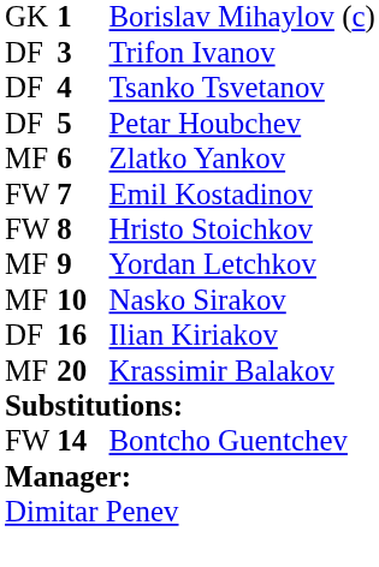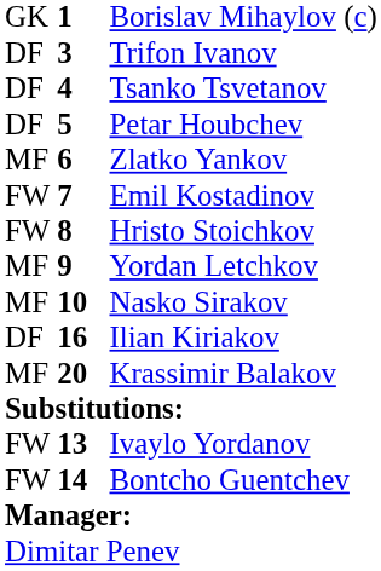 <table style="font-size: 90%" cellspacing="0" cellpadding="0">
 <tr>
 <th width="25"></th>
 <th width="25"></th>
 </tr>
 <tr>
 <td>GK</td>
 <td><strong>1</strong></td>
 <td><a href='#'>Borislav Mihaylov</a> (<a href='#'>c</a>)</td>
 </tr>
 <tr>
 <td>DF</td>
 <td><strong>3</strong></td>
 <td><a href='#'>Trifon Ivanov</a></td>
 </tr>
 <tr>
 <td>DF</td>
 <td><strong>4</strong></td>
 <td><a href='#'>Tsanko Tsvetanov</a></td>
 </tr>
 <tr>
 <td>DF</td>
 <td><strong>5</strong></td>
 <td><a href='#'>Petar Houbchev</a></td>
 </tr>
 <tr>
 <td>MF</td>
 <td><strong>6</strong></td>
 <td><a href='#'>Zlatko Yankov</a></td>
 <td></td>
 </tr>
 <tr>
 <td>FW</td>
 <td><strong>7</strong></td>
 <td><a href='#'>Emil Kostadinov</a></td>
 <td></td>
 <td></td>
 </tr>
 <tr>
 <td>FW</td>
 <td><strong>8</strong></td>
 <td><a href='#'>Hristo Stoichkov</a></td>
 <td></td>
 <td></td>
 </tr>
 <tr>
 <td>MF</td>
 <td><strong>9</strong></td>
 <td><a href='#'>Yordan Letchkov</a></td>
 <td></td>
 </tr>
 <tr>
 <td>MF</td>
 <td><strong>10</strong></td>
 <td><a href='#'>Nasko Sirakov</a></td>
 </tr>
 <tr>
 <td>DF</td>
 <td><strong>16</strong></td>
 <td><a href='#'>Ilian Kiriakov</a></td>
 </tr>
 <tr>
 <td>MF</td>
 <td><strong>20</strong></td>
 <td><a href='#'>Krassimir Balakov</a></td>
 </tr>
 <tr>
 <td colspan=3><strong>Substitutions:</strong></td>
 </tr>
 <tr>
 <td>FW</td>
+<td><strong>13</strong></td>
+<td><a href='#'>Ivaylo Yordanov</a></td>
+<td></td>
+<td></td>
+</tr>
+<tr>
+<td>FW</td>
 <td><strong>14</strong></td>
 <td><a href='#'>Bontcho Guentchev</a></td>
 <td></td>
 <td></td>
 </tr>
 <tr>
 <td colspan=3><strong>Manager:</strong></td>
 </tr>
 <tr>
 <td colspan="4"><a href='#'>Dimitar Penev</a></td>
 </tr>
 </table>
